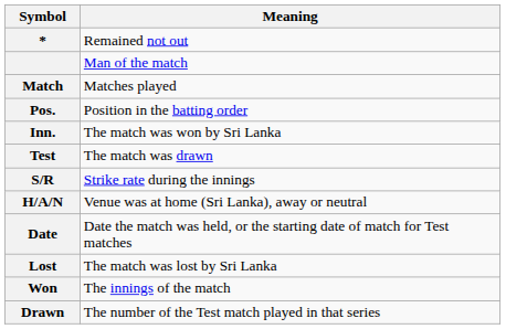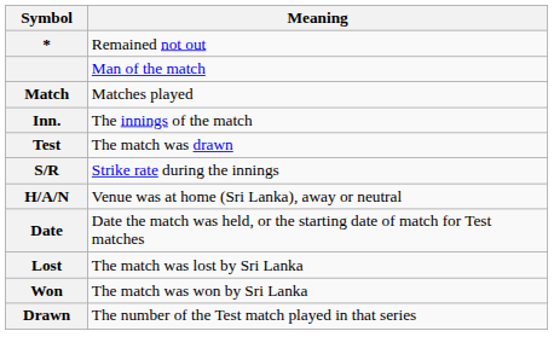 <table class="wikitable plainrowheaders" border=1>
 <tr>
 <th scope=col style="width:75px">Symbol</th>
 <th scope=col style="width:450px">Meaning</th>
 </tr>
 <tr>
 <th scope=row>*</th>
 <td>Remained <a href='#'>not out</a></td>
 </tr>
 <tr>
 <th scope=row></th>
 <td><a href='#'>Man of the match</a></td>
 </tr>
 <tr>
 <th scope=row>Match</th>
 <td>Matches played</td>
 </tr>
 <tr>
-<th scope=row>Pos.</th>
-<td>Position in the <a href='#'>batting order</a></td>
-</tr>
-<tr>
 <th scope=row>Inn.</th>
-<td>The match was won by Sri Lanka</td>
+<td>The <a href='#'>innings</a> of the match</td>
 </tr>
 <tr>
 <th scope=row>Test</th>
 <td>The match was <a href='#'>drawn</a></td>
 </tr>
 <tr>
 <th scope=row>S/R</th>
 <td><a href='#'>Strike rate</a> during the innings</td>
 </tr>
 <tr>
 <th scope=row>H/A/N</th>
 <td>Venue was at home (Sri Lanka), away or neutral</td>
 </tr>
 <tr>
 <th scope=row>Date</th>
 <td>Date the match was held, or the starting date of match for Test matches</td>
 </tr>
 <tr>
 <th scope=row>Lost</th>
 <td>The match was lost by Sri Lanka</td>
 </tr>
 <tr>
 <th scope=row>Won</th>
-<td>The <a href='#'>innings</a> of the match</td>
+<td>The match was won by Sri Lanka</td>
 </tr>
 <tr>
 <th scope=row>Drawn</th>
 <td>The number of the Test match played in that series</td>
 </tr>
 </table>
